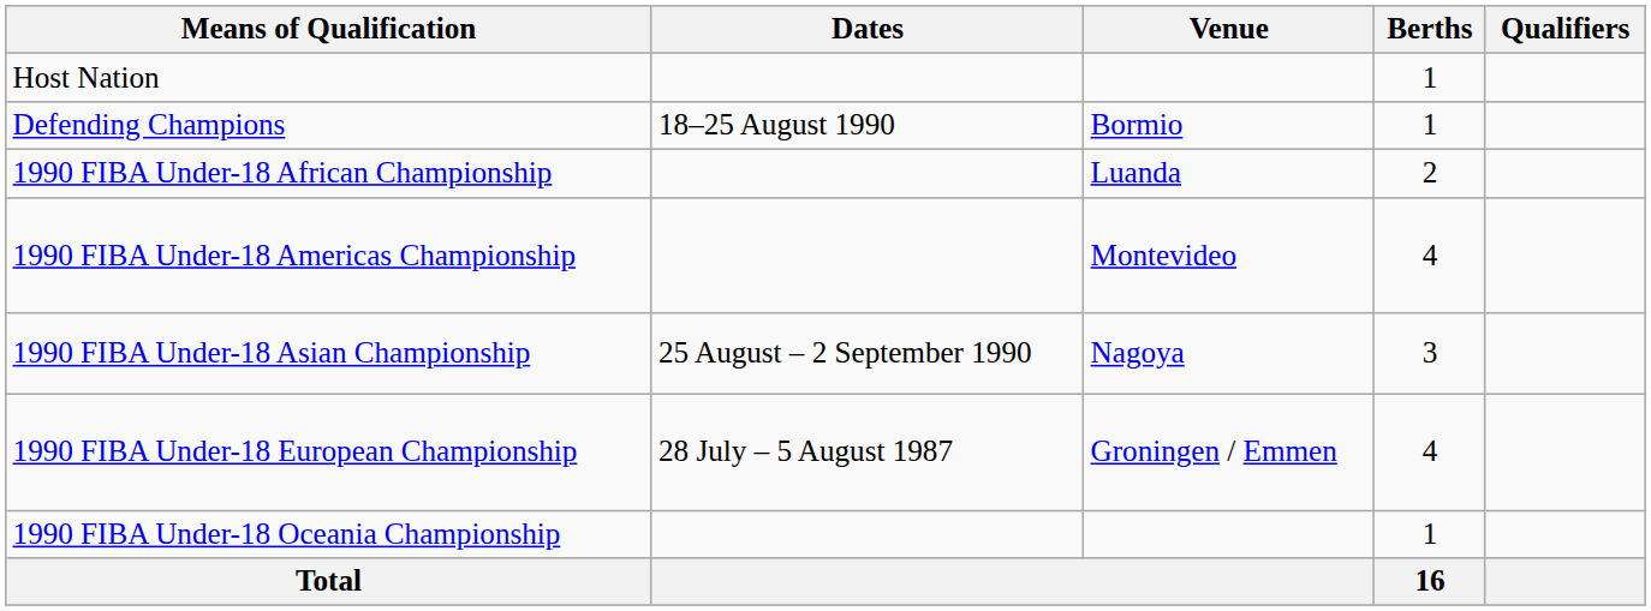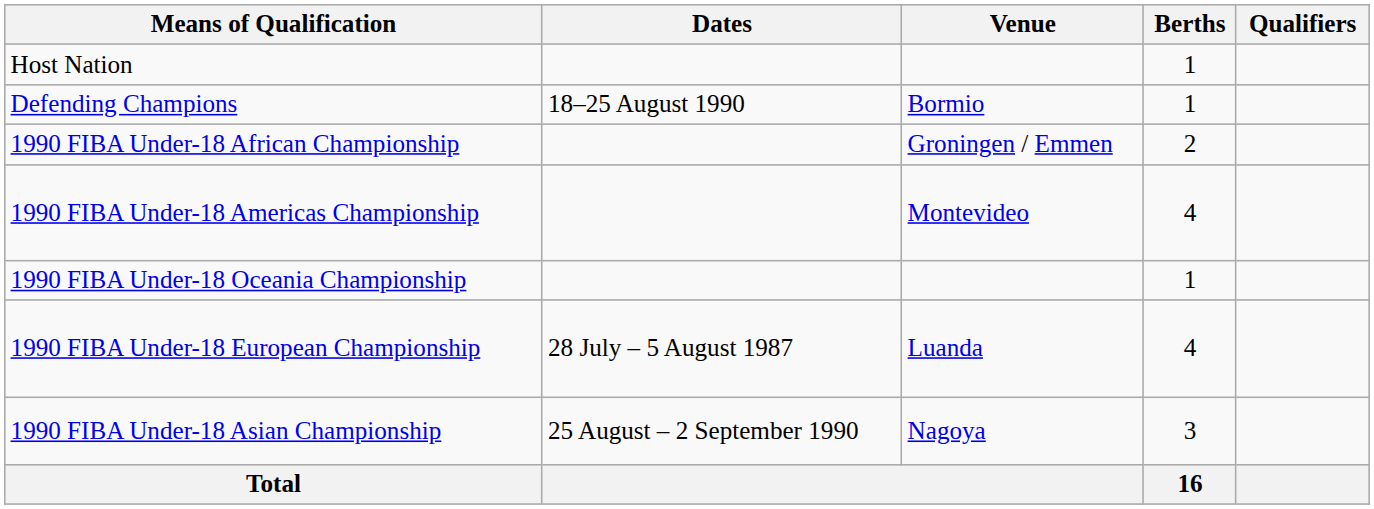 <table class="wikitable" style="width:870px;">
 <tr>
 <th>Means of Qualification</th>
 <th>Dates</th>
 <th>Venue</th>
 <th>Berths</th>
 <th>Qualifiers</th>
 </tr>
 <tr>
 <td>Host Nation</td>
 <td></td>
 <td></td>
 <td style="text-align:center;">1</td>
 <td></td>
 </tr>
 <tr>
 <td><a href='#'>Defending Champions</a></td>
 <td>18–25 August 1990</td>
 <td> <a href='#'>Bormio</a></td>
 <td style="text-align:center;">1</td>
 <td></td>
 </tr>
 <tr>
 <td><a href='#'>1990 FIBA Under-18 African Championship</a></td>
 <td></td>
-<td> <a href='#'>Luanda</a></td>
+<td> <a href='#'>Groningen</a> / <a href='#'>Emmen</a></td>
 <td style="text-align:center;">2</td>
 <td><br></td>
 </tr>
 <tr>
 <td><a href='#'>1990 FIBA Under-18 Americas Championship</a></td>
 <td></td>
 <td> <a href='#'>Montevideo</a></td>
 <td style="text-align:center;">4</td>
 <td><br><br><br></td>
 </tr>
 <tr>
+<td><a href='#'>1990 FIBA Under-18 Oceania Championship</a></td>
+<td></td>
+<td></td>
+<td style="text-align:center;">1</td>
+<td></td>
+</tr>
+<tr>
+<td><a href='#'>1990 FIBA Under-18 European Championship</a></td>
+<td>28 July – 5 August 1987</td>
+<td> <a href='#'>Luanda</a></td>
+<td style="text-align:center;">4</td>
+<td><br><br><br></td>
+</tr>
+<tr>
 <td><a href='#'>1990 FIBA Under-18 Asian Championship</a></td>
 <td>25 August – 2 September 1990</td>
 <td> <a href='#'>Nagoya</a></td>
 <td style="text-align:center;">3</td>
 <td><br><br></td>
-</tr>
-<tr>
-<td><a href='#'>1990 FIBA Under-18 European Championship</a></td>
-<td>28 July – 5 August 1987</td>
-<td> <a href='#'>Groningen</a> / <a href='#'>Emmen</a></td>
-<td style="text-align:center;">4</td>
-<td><br><br><br></td>
-</tr>
-<tr>
-<td><a href='#'>1990 FIBA Under-18 Oceania Championship</a></td>
-<td></td>
-<td></td>
-<td style="text-align:center;">1</td>
-<td></td>
 </tr>
 <tr>
 <th>Total</th>
 <th colspan="2"></th>
 <th>16</th>
 <th></th>
 </tr>
 </table>
